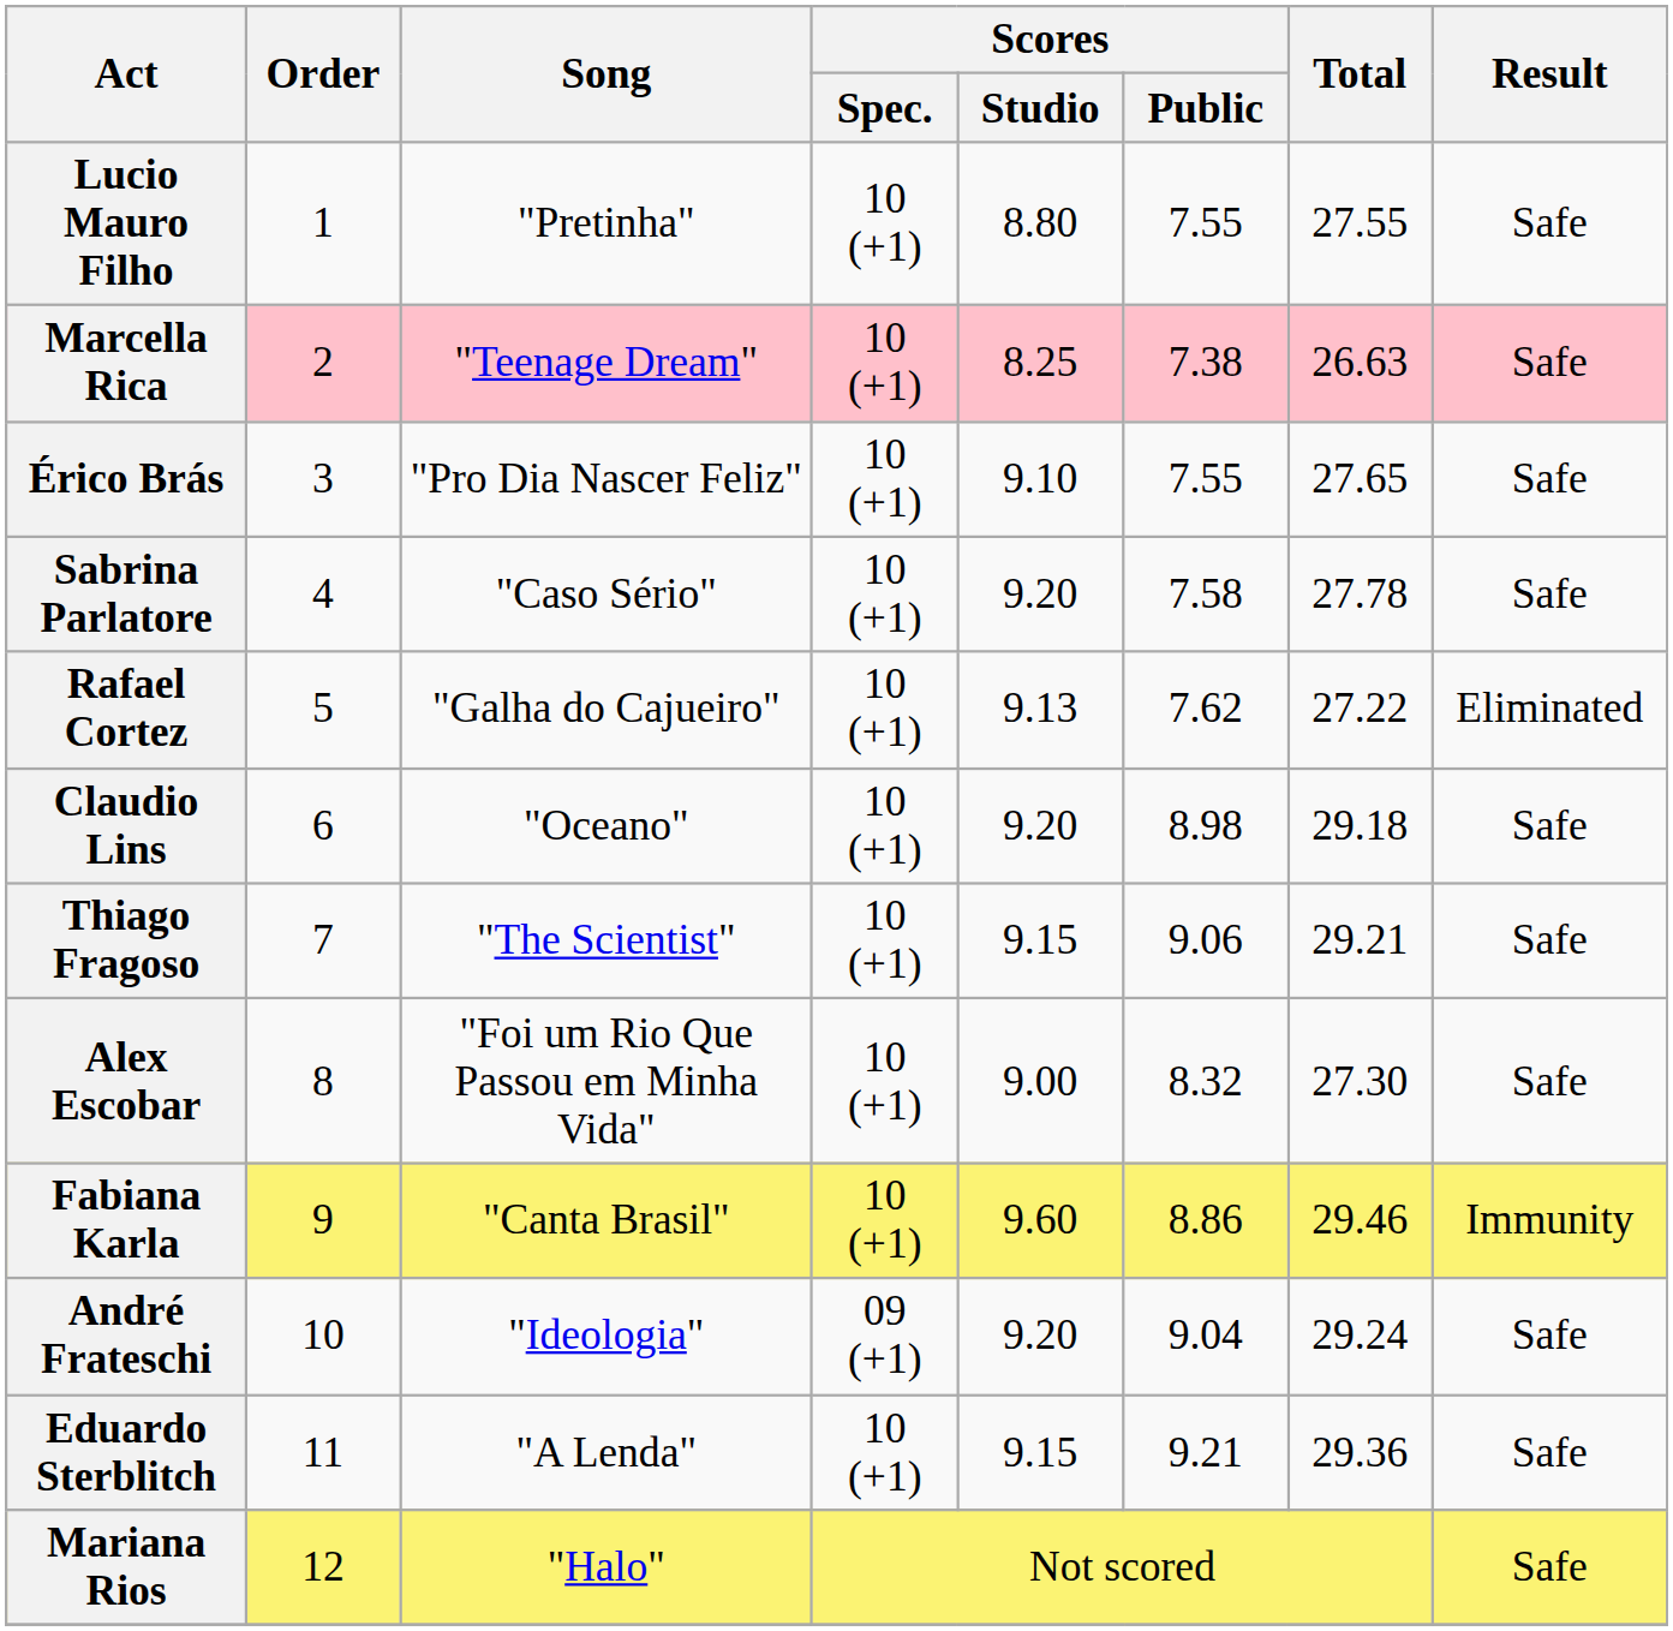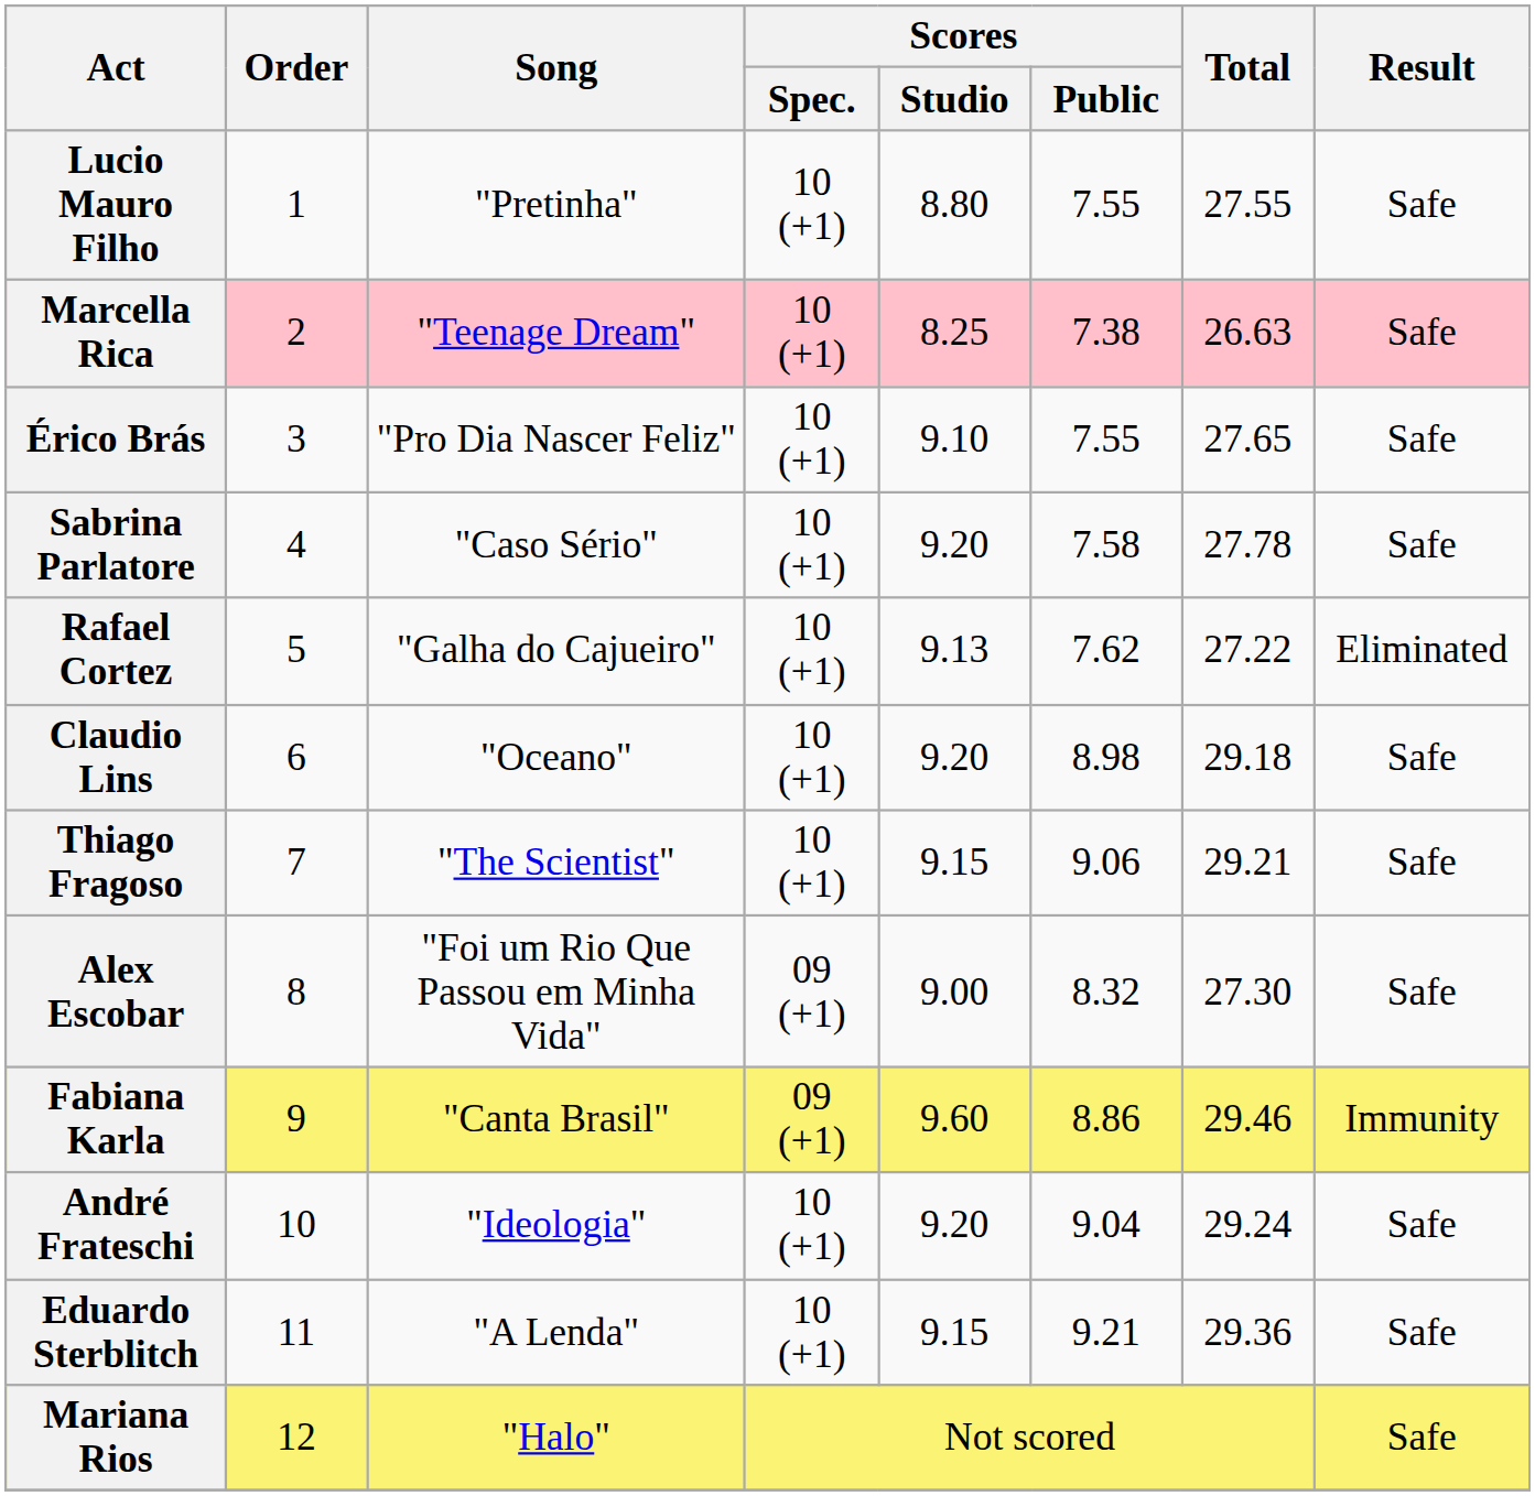 <table class="wikitable plainrowheaders" style="text-align:center; width:100%;">
 <tr>
 <th scope="col" rowspan=2 width="10.0%">Act</th>
 <th scope="col" rowspan=2 width="05.0%">Order</th>
 <th scope="col" rowspan=2 width="20.0%">Song</th>
 <th scope="col" colspan=3 width="20.0%">Scores</th>
 <th scope="col" rowspan=2 width="07.0%">Total</th>
 <th scope="col" rowspan=2 width="07.0%">Result</th>
 </tr>
 <tr>
 <th scope="col" width="07.0%">Spec.</th>
 <th scope="col" width="07.0%">Studio</th>
 <th scope="col" width="07.0%">Public</th>
 </tr>
 <tr>
 <th scope="row">Lucio Mauro Filho</th>
 <td>1</td>
 <td>"Pretinha"</td>
 <td>10 (+1)</td>
 <td>8.80</td>
 <td>7.55</td>
 <td>27.55</td>
 <td>Safe</td>
 </tr>
 <tr bgcolor="FFC0CB">
 <th scope="row">Marcella Rica</th>
 <td>2</td>
 <td>"<a href='#'>Teenage Dream</a>"</td>
 <td>10 (+1)</td>
 <td>8.25</td>
 <td>7.38</td>
 <td>26.63</td>
 <td>Safe</td>
 </tr>
 <tr>
 <th scope="row">Érico Brás</th>
 <td>3</td>
 <td>"Pro Dia Nascer Feliz"</td>
 <td>10 (+1)</td>
 <td>9.10</td>
 <td>7.55</td>
 <td>27.65</td>
 <td>Safe</td>
 </tr>
 <tr>
 <th scope="row">Sabrina Parlatore</th>
 <td>4</td>
 <td>"Caso Sério"</td>
 <td>10 (+1)</td>
 <td>9.20</td>
 <td>7.58</td>
 <td>27.78</td>
 <td>Safe</td>
 </tr>
 <tr>
 <th scope="row">Rafael Cortez</th>
 <td>5</td>
 <td>"Galha do Cajueiro"</td>
 <td>10 (+1)</td>
 <td>9.13</td>
 <td>7.62</td>
 <td>27.22</td>
 <td>Eliminated</td>
 </tr>
 <tr>
 <th scope="row">Claudio Lins</th>
 <td>6</td>
 <td>"Oceano"</td>
 <td>10 (+1)</td>
 <td>9.20</td>
 <td>8.98</td>
 <td>29.18</td>
 <td>Safe</td>
 </tr>
 <tr>
 <th scope="row">Thiago Fragoso</th>
 <td>7</td>
 <td>"<a href='#'>The Scientist</a>"</td>
 <td>10 (+1)</td>
 <td>9.15</td>
 <td>9.06</td>
 <td>29.21</td>
 <td>Safe</td>
 </tr>
 <tr>
 <th scope="row">Alex Escobar</th>
 <td>8</td>
 <td>"Foi um Rio Que Passou em Minha Vida"</td>
-<td>10 (+1)</td>
+<td>09 (+1)</td>
 <td>9.00</td>
 <td>8.32</td>
 <td>27.30</td>
 <td>Safe</td>
 </tr>
 <tr bgcolor="FBF373">
 <th scope="row">Fabiana Karla</th>
 <td>9</td>
 <td>"Canta Brasil"</td>
-<td>10 (+1)</td>
+<td>09 (+1)</td>
 <td>9.60</td>
 <td>8.86</td>
 <td>29.46</td>
 <td>Immunity</td>
 </tr>
 <tr>
 <th scope="row">André Frateschi</th>
 <td>10</td>
 <td>"<a href='#'>Ideologia</a>"</td>
-<td>09 (+1)</td>
+<td>10 (+1)</td>
 <td>9.20</td>
 <td>9.04</td>
 <td>29.24</td>
 <td>Safe</td>
 </tr>
 <tr>
 <th scope="row">Eduardo Sterblitch</th>
 <td>11</td>
 <td>"A Lenda"</td>
 <td>10 (+1)</td>
 <td>9.15</td>
 <td>9.21</td>
 <td>29.36</td>
 <td>Safe</td>
 </tr>
 <tr bgcolor="FBF373">
 <th scope="row">Mariana Rios</th>
 <td>12</td>
 <td>"<a href='#'>Halo</a>"</td>
 <td colspan=4>Not scored</td>
 <td>Safe</td>
 </tr>
 <tr>
 </tr>
 </table>
